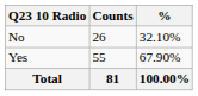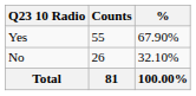 <table class="wikitable sortable">
 <tr>
 <th>Q23 10 Radio</th>
 <th>Counts</th>
 <th>%</th>
 </tr>
 <tr>
+<td>Yes</td>
+<td>55</td>
+<td>67.90%</td>
+</tr>
+<tr>
 <td>No</td>
 <td>26</td>
 <td>32.10%</td>
-</tr>
-<tr>
-<td>Yes</td>
-<td>55</td>
-<td>67.90%</td>
 </tr>
 <tr>
 <th>Total</th>
 <th>81</th>
 <th>100.00%</th>
 </tr>
 </table>
